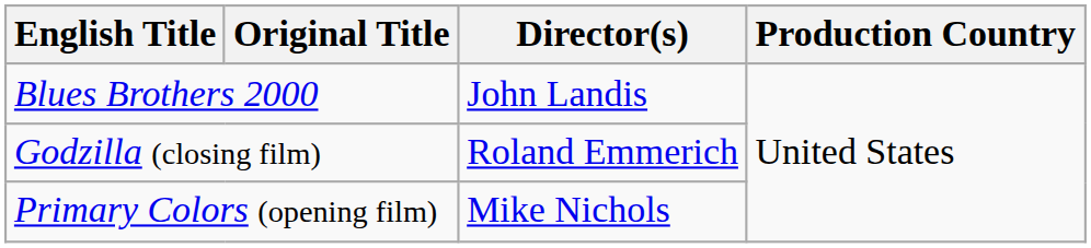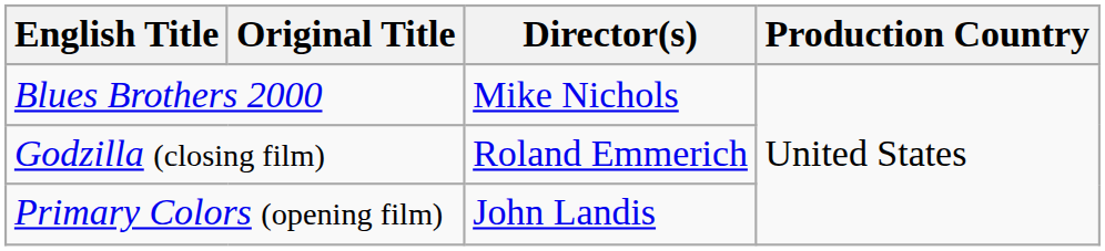 <table class="wikitable">
 <tr>
 <th>English Title</th>
 <th>Original Title</th>
 <th>Director(s)</th>
 <th>Production Country</th>
 </tr>
 <tr>
 <td colspan="2"><em><a href='#'>Blues Brothers 2000</a></em></td>
-<td><a href='#'>John Landis</a></td>
+<td><a href='#'>Mike Nichols</a></td>
 <td rowspan="3">United States</td>
 </tr>
 <tr>
 <td colspan="2"><em><a href='#'>Godzilla</a></em> <small>(closing film)</small></td>
 <td><a href='#'>Roland Emmerich</a></td>
 </tr>
 <tr>
 <td colspan="2"><em><a href='#'>Primary Colors</a></em> <small>(opening film)</small></td>
-<td><a href='#'>Mike Nichols</a></td>
+<td><a href='#'>John Landis</a></td>
 </tr>
 </table>
